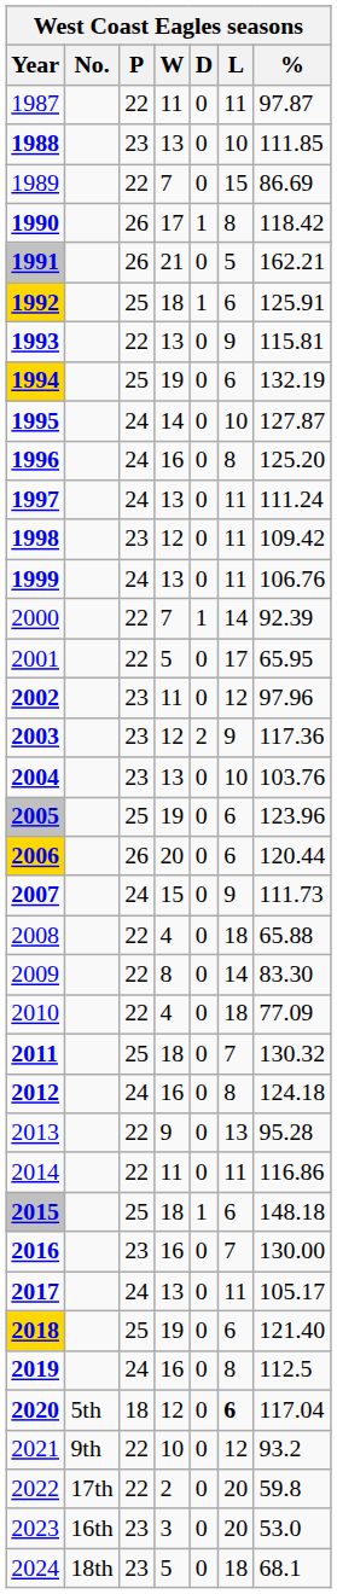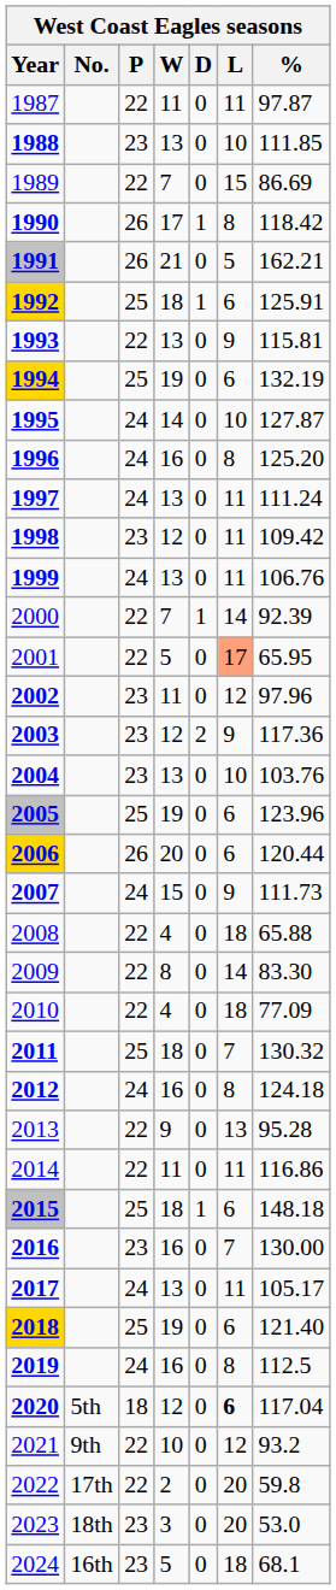 <table class="wikitable sortable" style="float:right; font-size: 85%; border: 1px solid #BBB; margin: .5em 0 0 .3em;">
 <tr>
 <th colspan="7">West Coast Eagles seasons</th>
 </tr>
 <tr>
 <th>Year</th>
 <th>No.</th>
 <th>P</th>
 <th>W</th>
 <th>D</th>
 <th>L</th>
 <th>%</th>
 </tr>
 <tr>
 <td><a href='#'>1987</a></td>
 <td></td>
 <td>22</td>
 <td>11</td>
 <td>0</td>
 <td>11</td>
 <td>97.87</td>
 </tr>
 <tr>
 <td><strong><a href='#'>1988</a></strong></td>
 <td></td>
 <td>23</td>
 <td>13</td>
 <td>0</td>
 <td>10</td>
 <td>111.85</td>
 </tr>
 <tr>
 <td><a href='#'>1989</a></td>
 <td></td>
 <td>22</td>
 <td>7</td>
 <td>0</td>
 <td>15</td>
 <td>86.69</td>
 </tr>
 <tr>
 <td><strong><a href='#'>1990</a></strong></td>
 <td></td>
 <td>26</td>
 <td>17</td>
 <td>1</td>
 <td>8</td>
 <td>118.42</td>
 </tr>
 <tr>
 <td style="background:silver"><strong><a href='#'>1991</a></strong></td>
 <td></td>
 <td>26</td>
 <td>21</td>
 <td>0</td>
 <td>5</td>
 <td>162.21</td>
 </tr>
 <tr>
 <td style="background:gold"><strong><a href='#'>1992</a></strong></td>
 <td></td>
 <td>25</td>
 <td>18</td>
 <td>1</td>
 <td>6</td>
 <td>125.91</td>
 </tr>
 <tr>
 <td><strong><a href='#'>1993</a></strong></td>
 <td></td>
 <td>22</td>
 <td>13</td>
 <td>0</td>
 <td>9</td>
 <td>115.81</td>
 </tr>
 <tr>
 <td style="background:gold"><strong><a href='#'>1994</a></strong></td>
 <td></td>
 <td>25</td>
 <td>19</td>
 <td>0</td>
 <td>6</td>
 <td>132.19</td>
 </tr>
 <tr>
 <td><strong><a href='#'>1995</a></strong></td>
 <td></td>
 <td>24</td>
 <td>14</td>
 <td>0</td>
 <td>10</td>
 <td>127.87</td>
 </tr>
 <tr>
 <td><strong><a href='#'>1996</a></strong></td>
 <td></td>
 <td>24</td>
 <td>16</td>
 <td>0</td>
 <td>8</td>
 <td>125.20</td>
 </tr>
 <tr>
 <td><strong><a href='#'>1997</a></strong></td>
 <td></td>
 <td>24</td>
 <td>13</td>
 <td>0</td>
 <td>11</td>
 <td>111.24</td>
 </tr>
 <tr>
 <td><strong><a href='#'>1998</a></strong></td>
 <td></td>
 <td>23</td>
 <td>12</td>
 <td>0</td>
 <td>11</td>
 <td>109.42</td>
 </tr>
 <tr>
 <td><strong><a href='#'>1999</a></strong></td>
 <td></td>
 <td>24</td>
 <td>13</td>
 <td>0</td>
 <td>11</td>
 <td>106.76</td>
 </tr>
 <tr>
 <td><a href='#'>2000</a></td>
 <td></td>
 <td>22</td>
 <td>7</td>
 <td>1</td>
 <td>14</td>
 <td>92.39</td>
 </tr>
 <tr>
 <td><a href='#'>2001</a></td>
 <td></td>
 <td>22</td>
 <td>5</td>
 <td>0</td>
-<td>17</td>
+<td style="background: lightsalmon;">17</td>
 <td>65.95</td>
 </tr>
 <tr>
 <td><strong><a href='#'>2002</a></strong></td>
 <td></td>
 <td>23</td>
 <td>11</td>
 <td>0</td>
 <td>12</td>
 <td>97.96</td>
 </tr>
 <tr>
 <td><strong><a href='#'>2003</a></strong></td>
 <td></td>
 <td>23</td>
 <td>12</td>
 <td>2</td>
 <td>9</td>
 <td>117.36</td>
 </tr>
 <tr>
 <td><strong><a href='#'>2004</a></strong></td>
 <td></td>
 <td>23</td>
 <td>13</td>
 <td>0</td>
 <td>10</td>
 <td>103.76</td>
 </tr>
 <tr>
 <td style="background:silver"><strong><a href='#'>2005</a></strong></td>
 <td></td>
 <td>25</td>
 <td>19</td>
 <td>0</td>
 <td>6</td>
 <td>123.96</td>
 </tr>
 <tr>
 <td style="background:gold"><strong><a href='#'>2006</a></strong></td>
 <td></td>
 <td>26</td>
 <td>20</td>
 <td>0</td>
 <td>6</td>
 <td>120.44</td>
 </tr>
 <tr>
 <td><strong><a href='#'>2007</a></strong></td>
 <td></td>
 <td>24</td>
 <td>15</td>
 <td>0</td>
 <td>9</td>
 <td>111.73</td>
 </tr>
 <tr>
 <td><a href='#'>2008</a></td>
 <td></td>
 <td>22</td>
 <td>4</td>
 <td>0</td>
 <td>18</td>
 <td>65.88</td>
 </tr>
 <tr>
 <td><a href='#'>2009</a></td>
 <td></td>
 <td>22</td>
 <td>8</td>
 <td>0</td>
 <td>14</td>
 <td>83.30</td>
 </tr>
 <tr>
 <td><a href='#'>2010</a></td>
 <td></td>
 <td>22</td>
 <td>4</td>
 <td>0</td>
 <td>18</td>
 <td>77.09</td>
 </tr>
 <tr>
 <td><strong><a href='#'>2011</a></strong></td>
 <td></td>
 <td>25</td>
 <td>18</td>
 <td>0</td>
 <td>7</td>
 <td>130.32</td>
 </tr>
 <tr>
 <td><strong><a href='#'>2012</a></strong></td>
 <td></td>
 <td>24</td>
 <td>16</td>
 <td>0</td>
 <td>8</td>
 <td>124.18</td>
 </tr>
 <tr>
 <td><a href='#'>2013</a></td>
 <td></td>
 <td>22</td>
 <td>9</td>
 <td>0</td>
 <td>13</td>
 <td>95.28</td>
 </tr>
 <tr>
 <td><a href='#'>2014</a></td>
 <td></td>
 <td>22</td>
 <td>11</td>
 <td>0</td>
 <td>11</td>
 <td>116.86</td>
 </tr>
 <tr>
 <td style="background:silver"><strong><a href='#'>2015</a></strong></td>
 <td></td>
 <td>25</td>
 <td>18</td>
 <td>1</td>
 <td>6</td>
 <td>148.18</td>
 </tr>
 <tr>
 <td><strong><a href='#'>2016</a></strong></td>
 <td></td>
 <td>23</td>
 <td>16</td>
 <td>0</td>
 <td>7</td>
 <td>130.00</td>
 </tr>
 <tr>
 <td><strong><a href='#'>2017</a></strong></td>
 <td></td>
 <td>24</td>
 <td>13</td>
 <td>0</td>
 <td>11</td>
 <td>105.17</td>
 </tr>
 <tr>
 <td style="background:gold"><strong><a href='#'>2018</a></strong></td>
 <td></td>
 <td>25</td>
 <td>19</td>
 <td>0</td>
 <td>6</td>
 <td>121.40</td>
 </tr>
 <tr>
 <td><strong><a href='#'>2019</a></strong></td>
 <td></td>
 <td>24</td>
 <td>16</td>
 <td>0</td>
 <td>8</td>
 <td>112.5</td>
 </tr>
 <tr>
 <td><strong><a href='#'>2020</a></strong></td>
 <td>5th</td>
 <td>18</td>
 <td>12</td>
 <td>0</td>
 <td><strong>6</strong></td>
 <td>117.04</td>
 </tr>
 <tr>
 <td><a href='#'>2021</a></td>
 <td>9th</td>
 <td>22</td>
 <td>10</td>
 <td>0</td>
 <td>12</td>
 <td>93.2</td>
 </tr>
 <tr>
 <td><a href='#'>2022</a></td>
 <td>17th</td>
 <td>22</td>
 <td>2</td>
 <td>0</td>
 <td>20</td>
 <td>59.8</td>
 </tr>
 <tr>
 <td><a href='#'>2023</a></td>
-<td>16th</td>
+<td>18th</td>
 <td>23</td>
 <td>3</td>
 <td>0</td>
 <td>20</td>
 <td>53.0</td>
 </tr>
 <tr>
 <td><a href='#'>2024</a></td>
-<td>18th</td>
+<td>16th</td>
 <td>23</td>
 <td>5</td>
 <td>0</td>
 <td>18</td>
 <td>68.1</td>
 </tr>
 </table>
